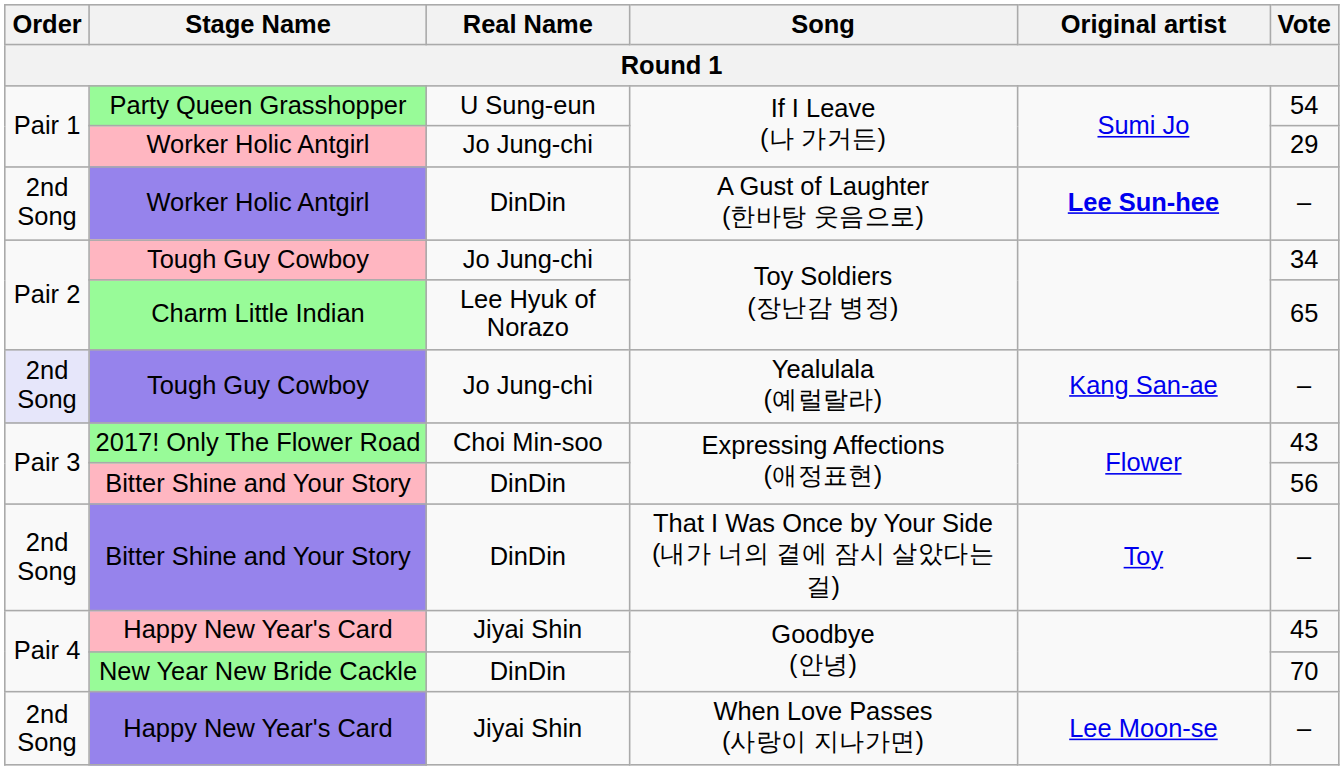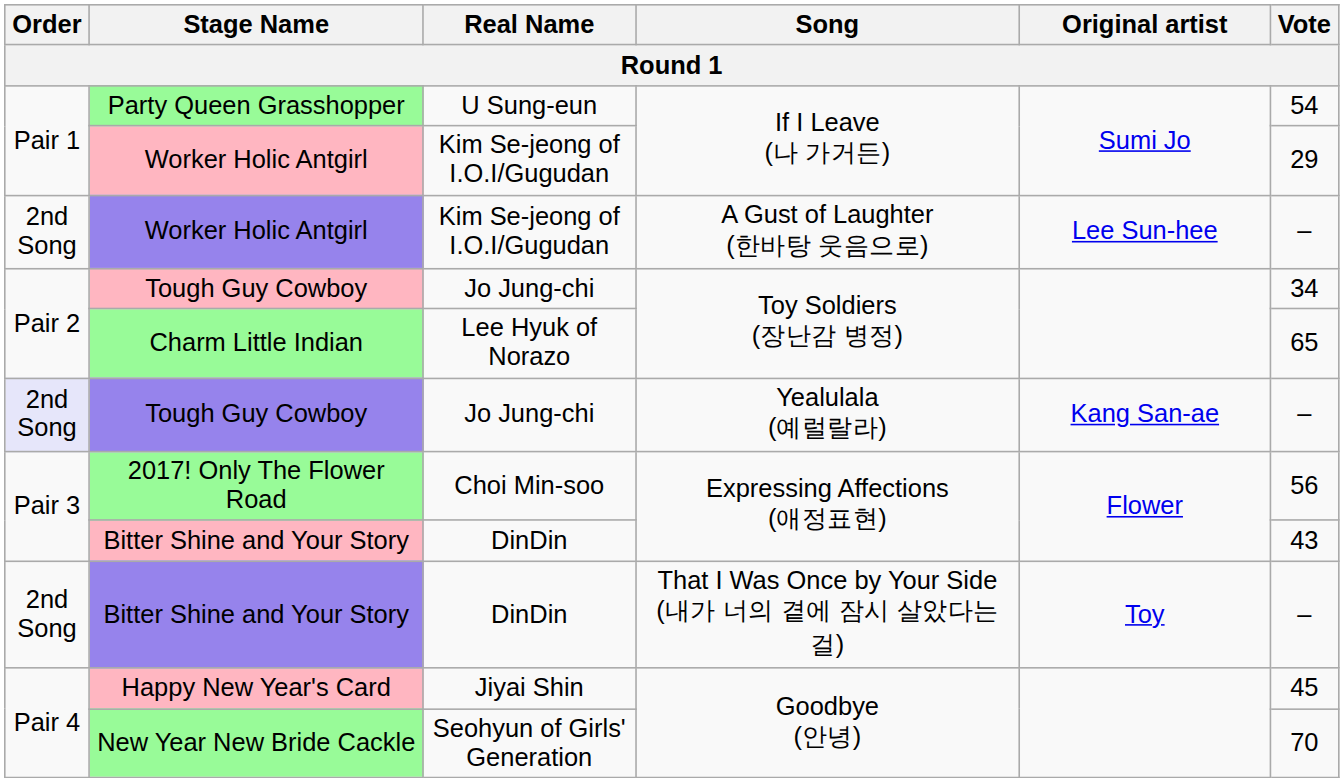 <table class="wikitable" style="text-align:center; width:95%;">
 <tr>
 <th style="width:1%;">Order</th>
 <th style="width:20%;">Stage Name</th>
 <th style="width:12%;">Real Name</th>
 <th style="width:23%;">Song</th>
 <th style="width:15%;">Original artist</th>
 <th style="width:1%;">Vote</th>
 </tr>
 <tr>
 <th colspan=6>Round 1</th>
 </tr>
 <tr>
 <td rowspan=2>Pair 1</td>
 <td bgcolor="palegreen">Party Queen Grasshopper</td>
 <td>U Sung-eun</td>
 <td rowspan=2>If I Leave<br>(나 가거든)</td>
 <td rowspan=2><a href='#'>Sumi Jo</a></td>
 <td>54</td>
 </tr>
 <tr>
 <td bgcolor="lightpink">Worker Holic Antgirl</td>
-<td>Jo Jung-chi</td>
+<td>Kim Se-jeong of I.O.I/Gugudan</td>
 <td>29</td>
 </tr>
 <tr>
 <td>2nd Song</td>
 <td bgcolor="#9683EC">Worker Holic Antgirl</td>
-<td>DinDin</td>
+<td>Kim Se-jeong of I.O.I/Gugudan</td>
 <td>A Gust of Laughter<br>(한바탕 웃음으로)</td>
-<td><strong><a href='#'>Lee Sun-hee</a></strong></td>
+<td><a href='#'>Lee Sun-hee</a></td>
 <td>–</td>
 </tr>
 <tr>
 <td rowspan=2>Pair 2</td>
 <td bgcolor="lightpink">Tough Guy Cowboy</td>
 <td>Jo Jung-chi</td>
 <td rowspan=2>Toy Soldiers<br>(장난감 병정)</td>
 <td rowspan=2></td>
 <td>34</td>
 </tr>
 <tr>
 <td bgcolor="palegreen">Charm Little Indian</td>
 <td>Lee Hyuk of Norazo</td>
 <td>65</td>
 </tr>
 <tr>
 <td style="background: lavender;">2nd Song</td>
 <td bgcolor="#9683EC">Tough Guy Cowboy</td>
 <td>Jo Jung-chi</td>
 <td>Yealulala<br>(예럴랄라)</td>
 <td><a href='#'>Kang San-ae</a></td>
 <td>–</td>
 </tr>
 <tr>
 <td rowspan=2>Pair 3</td>
 <td bgcolor="palegreen">2017! Only The Flower Road</td>
 <td>Choi Min-soo</td>
 <td rowspan=2>Expressing Affections<br>(애정표현)</td>
 <td rowspan=2><a href='#'>Flower</a></td>
-<td>43</td>
+<td>56</td>
 </tr>
 <tr>
 <td bgcolor="lightpink">Bitter Shine and Your Story</td>
 <td>DinDin</td>
-<td>56</td>
+<td>43</td>
 </tr>
 <tr>
 <td>2nd Song</td>
 <td bgcolor="#9683EC">Bitter Shine and Your Story</td>
 <td>DinDin</td>
 <td>That I Was Once by Your Side<br>(내가 너의 곁에 잠시 살았다는 걸)</td>
 <td><a href='#'>Toy</a></td>
 <td>–</td>
 </tr>
 <tr>
 <td rowspan=2>Pair 4</td>
 <td bgcolor="lightpink">Happy New Year's Card</td>
 <td>Jiyai Shin</td>
 <td rowspan=2>Goodbye<br>(안녕)</td>
 <td rowspan=2></td>
 <td>45</td>
 </tr>
 <tr>
 <td bgcolor="palegreen">New Year New Bride Cackle</td>
-<td>DinDin</td>
+<td>Seohyun of Girls' Generation</td>
 <td>70</td>
 </tr>
-<tr>
-<td>2nd Song</td>
-<td bgcolor="#9683EC">Happy New Year's Card</td>
-<td>Jiyai Shin</td>
-<td>When Love Passes<br>(사랑이 지나가면)</td>
-<td><a href='#'>Lee Moon-se</a></td>
-<td>–</td>
-</tr>
 </table>
